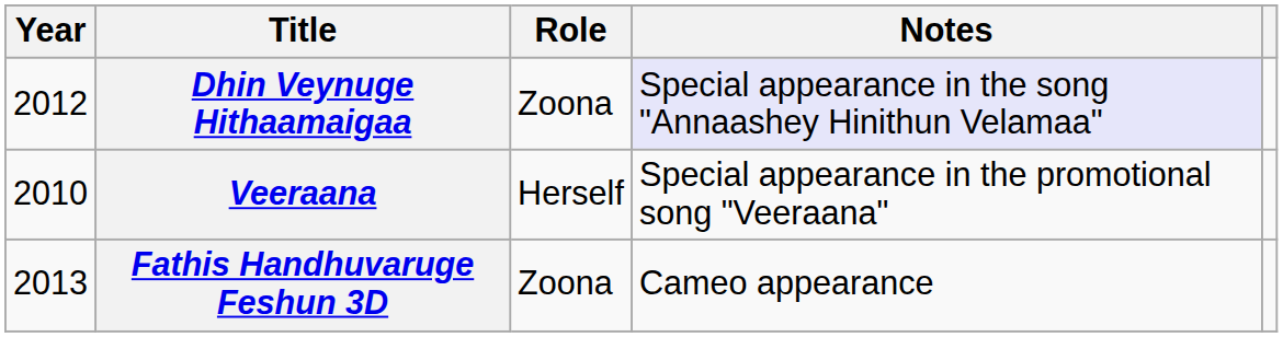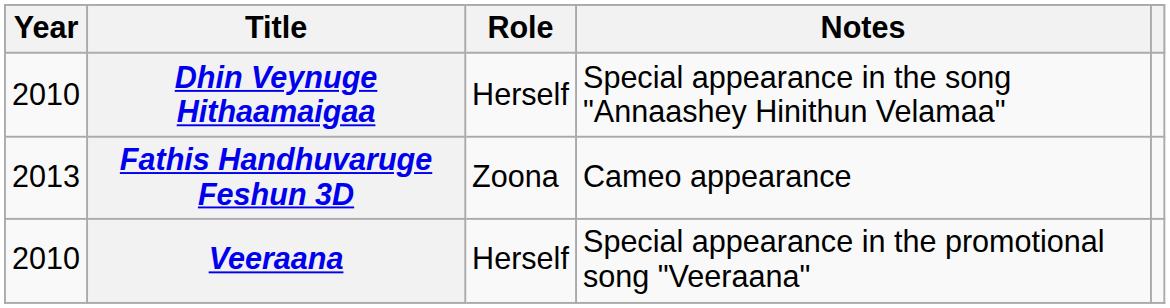 <table class="wikitable sortable plainrowheaders">
 <tr style="background:#ccc; text-align:center;">
 <th scope="col">Year</th>
 <th scope="col">Title</th>
 <th scope="col">Role</th>
 <th scope="col">Notes</th>
 <th scope="col" class="unsortable"></th>
 </tr>
 <tr>
-<td>2012</td>
+<td>2010</td>
 <th scope="row"><em><a href='#'>Dhin Veynuge Hithaamaigaa</a></em></th>
+<td>Herself</td>
+<td>Special appearance in the song "Annaashey Hinithun Velamaa"</td>
+<td style="text-align: center;"></td>
+</tr>
+<tr>
+<td>2013</td>
+<th scope="row"><em><a href='#'>Fathis Handhuvaruge Feshun 3D</a></em></th>
 <td>Zoona</td>
-<td style="background: lavender;">Special appearance in the song "Annaashey Hinithun Velamaa"</td>
+<td>Cameo appearance</td>
 <td style="text-align: center;"></td>
 </tr>
 <tr>
 <td>2010</td>
 <th scope="row"><em><a href='#'>Veeraana</a></em></th>
 <td>Herself</td>
 <td>Special appearance in the promotional song "Veeraana"</td>
 <td style="text-align: center;"></td>
 </tr>
-<tr>
-<td>2013</td>
-<th scope="row"><em><a href='#'>Fathis Handhuvaruge Feshun 3D</a></em></th>
-<td>Zoona</td>
-<td>Cameo appearance</td>
-<td style="text-align: center;"></td>
-</tr>
 </table>
